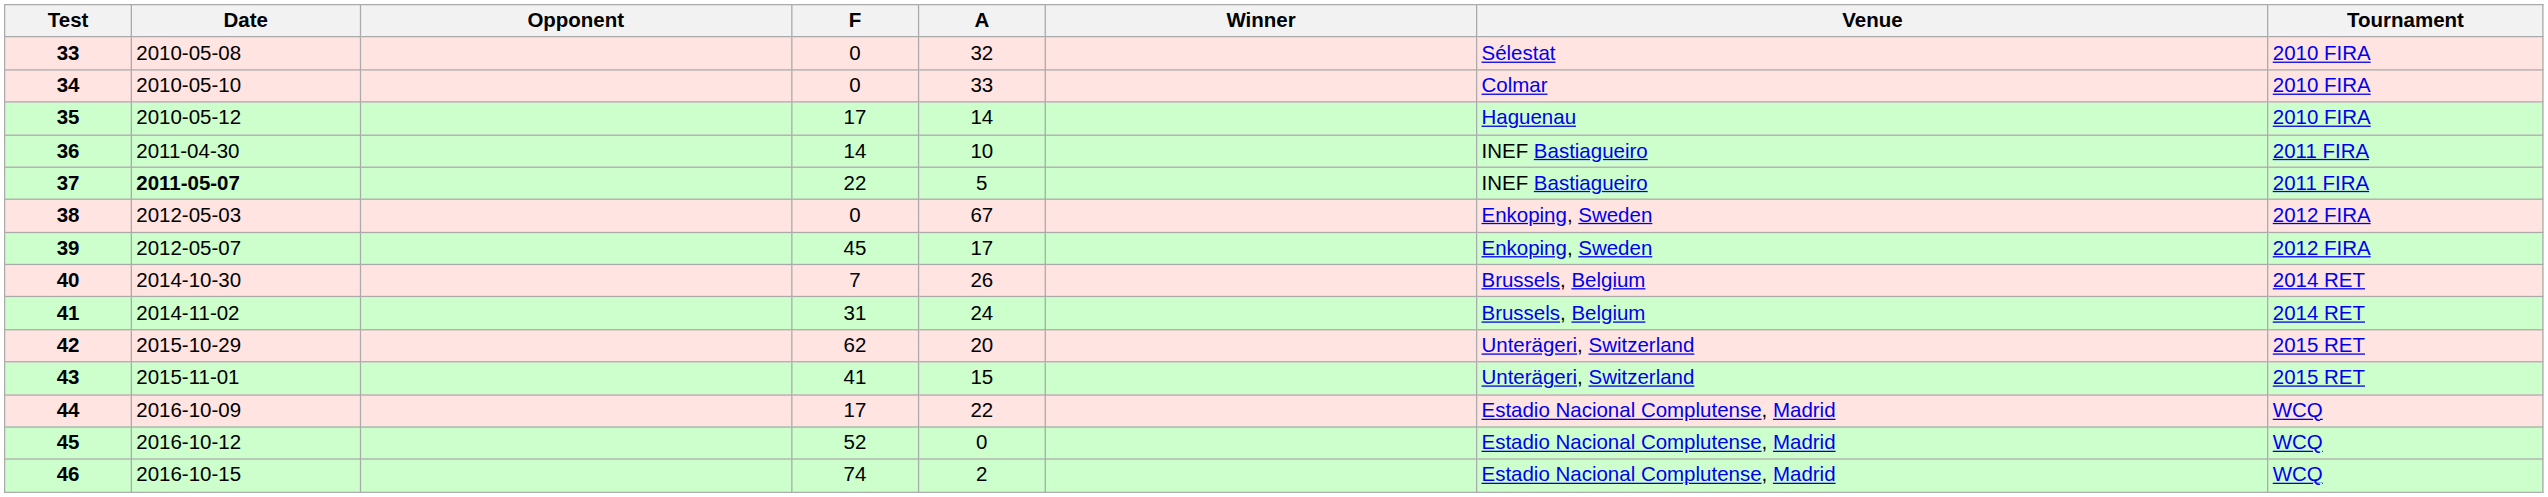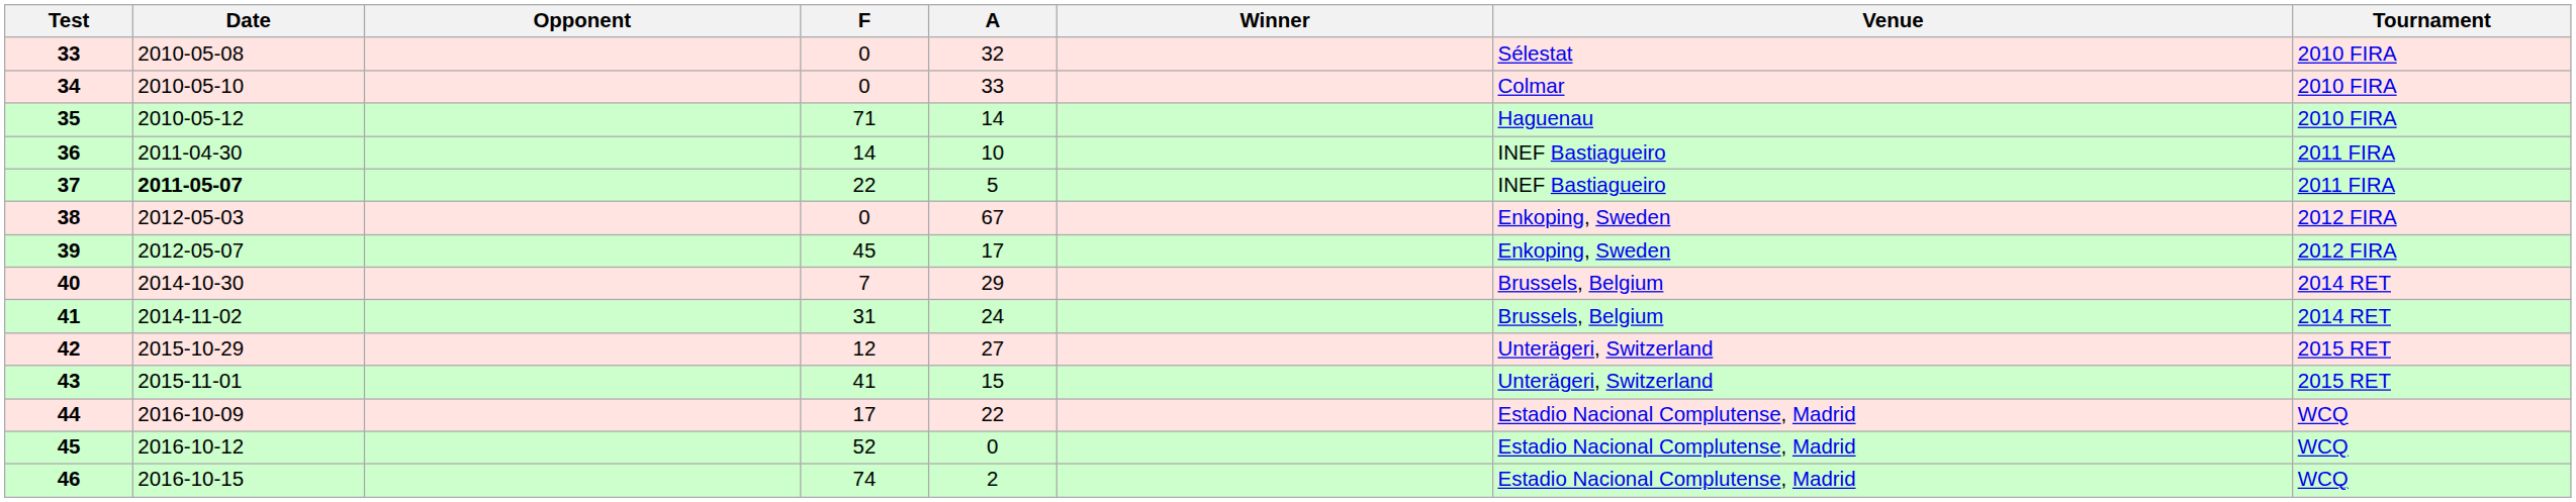 <table class="wikitable sortable" style="width:100%">
 <tr>
 <th style="width:5%">Test</th>
 <th style="width:9%">Date</th>
 <th style="width:17%">Opponent</th>
 <th style="width:5%">F</th>
 <th style="width:5%">A</th>
 <th style="width:17%">Winner</th>
 <th>Venue</th>
 <th>Tournament</th>
 </tr>
 <tr bgcolor="FFE4E1">
 <td align="center"><strong>33</strong></td>
 <td>2010-05-08</td>
 <td></td>
 <td align="center">0</td>
 <td align="center">32</td>
 <td></td>
 <td><a href='#'>Sélestat</a></td>
 <td><a href='#'>2010 FIRA</a></td>
 </tr>
 <tr bgcolor="FFE4E1">
 <td align="center"><strong>34</strong></td>
 <td>2010-05-10</td>
 <td></td>
 <td align="center">0</td>
 <td align="center">33</td>
 <td></td>
 <td><a href='#'>Colmar</a></td>
 <td><a href='#'>2010 FIRA</a></td>
 </tr>
 <tr bgcolor="#ccffcc">
 <td align="center"><strong>35</strong></td>
 <td>2010-05-12</td>
 <td></td>
-<td align="center">17</td>
+<td align="center">71</td>
 <td align="center">14</td>
 <td></td>
 <td><a href='#'>Haguenau</a></td>
 <td><a href='#'>2010 FIRA</a></td>
 </tr>
 <tr bgcolor="#ccffcc">
 <td align="center"><strong>36</strong></td>
 <td>2011-04-30</td>
 <td></td>
 <td align="center">14</td>
 <td align="center">10</td>
 <td></td>
 <td>INEF <a href='#'>Bastiagueiro</a></td>
 <td><a href='#'>2011 FIRA</a></td>
 </tr>
 <tr bgcolor="#ccffcc">
 <td align="center"><strong>37</strong></td>
 <td><strong>2011-05-07</strong></td>
 <td></td>
 <td align="center">22</td>
 <td align="center">5</td>
 <td></td>
 <td>INEF <a href='#'>Bastiagueiro</a></td>
 <td><a href='#'>2011 FIRA</a></td>
 </tr>
 <tr bgcolor="FFE4E1">
 <td align="center"><strong>38</strong></td>
 <td>2012-05-03</td>
 <td></td>
 <td align="center">0</td>
 <td align="center">67</td>
 <td></td>
 <td><a href='#'>Enkoping</a>, <a href='#'>Sweden</a></td>
 <td><a href='#'>2012 FIRA</a></td>
 </tr>
 <tr bgcolor="#ccffcc">
 <td align="center"><strong>39</strong></td>
 <td>2012-05-07</td>
 <td></td>
 <td align="center">45</td>
 <td align="center">17</td>
 <td></td>
 <td><a href='#'>Enkoping</a>, <a href='#'>Sweden</a></td>
 <td><a href='#'>2012 FIRA</a></td>
 </tr>
 <tr bgcolor="FFE4E1">
 <td align="center"><strong>40</strong></td>
 <td>2014-10-30</td>
 <td></td>
 <td align="center">7</td>
-<td align="center">26</td>
+<td align="center">29</td>
 <td></td>
 <td><a href='#'>Brussels</a>, <a href='#'>Belgium</a></td>
 <td><a href='#'>2014 RET</a></td>
 </tr>
 <tr bgcolor="#ccffcc">
 <td align="center"><strong>41</strong></td>
 <td>2014-11-02</td>
 <td></td>
 <td align="center">31</td>
 <td align="center">24</td>
 <td></td>
 <td><a href='#'>Brussels</a>, <a href='#'>Belgium</a></td>
 <td><a href='#'>2014 RET</a></td>
 </tr>
 <tr bgcolor="FFE4E1">
 <td align="center"><strong>42</strong></td>
 <td>2015-10-29</td>
 <td></td>
-<td align="center">62</td>
-<td align="center">20</td>
+<td align="center">12</td>
+<td align="center">27</td>
 <td></td>
 <td><a href='#'>Unterägeri</a>, <a href='#'>Switzerland</a></td>
 <td><a href='#'>2015 RET</a></td>
 </tr>
 <tr bgcolor="#ccffcc">
 <td align="center"><strong>43</strong></td>
 <td>2015-11-01</td>
 <td></td>
 <td align="center">41</td>
 <td align="center">15</td>
 <td></td>
 <td><a href='#'>Unterägeri</a>, <a href='#'>Switzerland</a></td>
 <td><a href='#'>2015 RET</a></td>
 </tr>
 <tr bgcolor="FFE4E1">
 <td align="center"><strong>44</strong></td>
 <td>2016-10-09</td>
 <td></td>
 <td align="center">17</td>
 <td align="center">22</td>
 <td></td>
 <td><a href='#'>Estadio Nacional Complutense</a>, <a href='#'>Madrid</a></td>
 <td><a href='#'>WCQ</a></td>
 </tr>
 <tr bgcolor="#ccffcc">
 <td align="center"><strong>45</strong></td>
 <td>2016-10-12</td>
 <td></td>
 <td align="center">52</td>
 <td align="center">0</td>
 <td></td>
 <td><a href='#'>Estadio Nacional Complutense</a>, <a href='#'>Madrid</a></td>
 <td><a href='#'>WCQ</a></td>
 </tr>
 <tr bgcolor="#ccffcc">
 <td align="center"><strong>46</strong></td>
 <td>2016-10-15</td>
 <td></td>
 <td align="center">74</td>
 <td align="center">2</td>
 <td></td>
 <td><a href='#'>Estadio Nacional Complutense</a>, <a href='#'>Madrid</a></td>
 <td><a href='#'>WCQ</a></td>
 </tr>
 </table>
